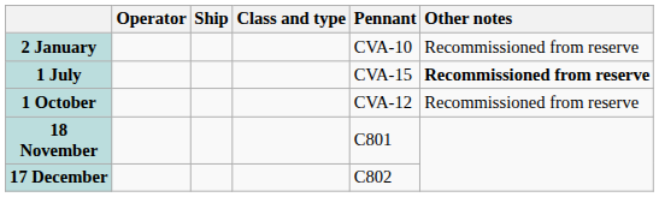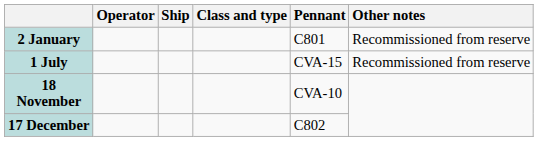 <table class="wikitable">
 <tr>
 <th width="90"></th>
 <th style="text-align: left;">Operator</th>
 <th style="text-align: left;">Ship</th>
 <th style="text-align: left;">Class and type</th>
 <th style="text-align: left;">Pennant</th>
 <th style="text-align: left;">Other notes</th>
 </tr>
 <tr>
 <th style="background: #bbdddd;">2 January</th>
 <td></td>
 <td><strong></strong></td>
 <td></td>
-<td>CVA-10</td>
+<td>C801</td>
 <td>Recommissioned from reserve</td>
 </tr>
 <tr>
 <th style="background: #bbdddd;">1 July</th>
 <td></td>
 <td><strong></strong></td>
 <td></td>
 <td>CVA-15</td>
-<td><strong>Recommissioned from reserve</strong></td>
-</tr>
-<tr>
-<th style="background: #bbdddd;">1 October</th>
-<td></td>
-<td><strong></strong></td>
-<td></td>
-<td>CVA-12</td>
 <td>Recommissioned from reserve</td>
 </tr>
 <tr>
 <th style="background: #bbdddd;">18 November</th>
 <td></td>
 <td><strong></strong></td>
 <td></td>
-<td>C801</td>
+<td>CVA-10</td>
 <td rowspan=2></td>
 </tr>
 <tr>
 <th style="background: #bbdddd;">17 December</th>
 <td></td>
 <td><strong></strong></td>
 <td></td>
 <td>C802</td>
 </tr>
 </table>
